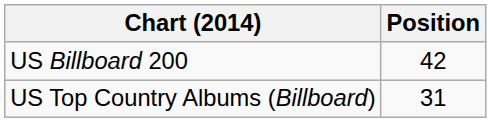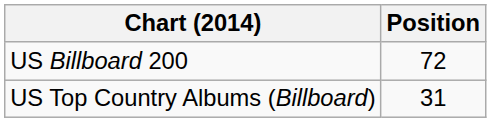 <table class="wikitable">
 <tr>
 <th>Chart (2014)</th>
 <th>Position</th>
 </tr>
 <tr>
 <td>US <em>Billboard</em> 200</td>
-<td style="text-align:center;">42</td>
+<td style="text-align:center;">72</td>
 </tr>
 <tr>
 <td>US Top Country Albums (<em>Billboard</em>)</td>
 <td style="text-align:center;">31</td>
 </tr>
 </table>
